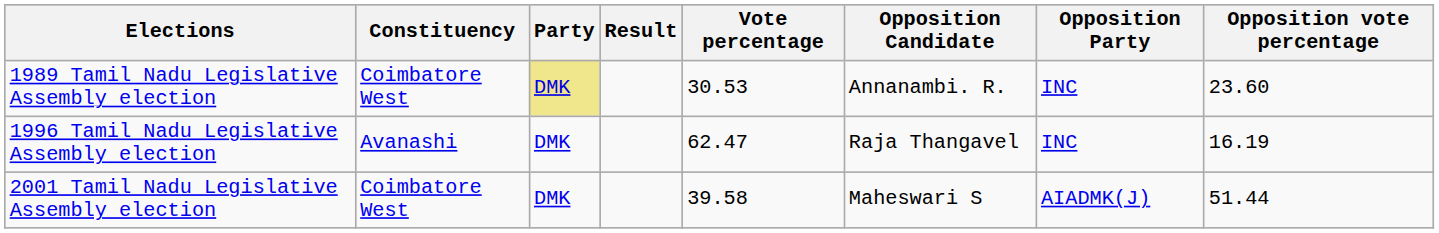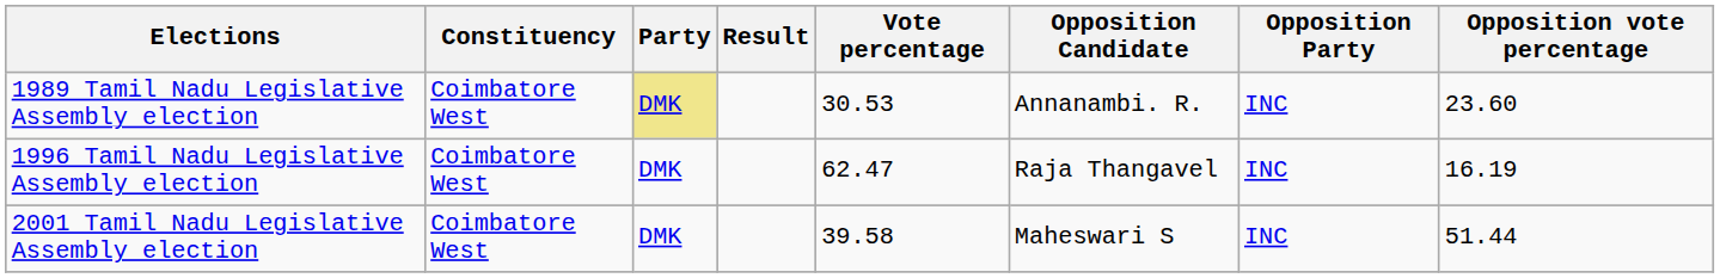 <table class="sortable wikitable"style="font-size: 95%">
 <tr>
 <th>Elections</th>
 <th>Constituency</th>
 <th>Party</th>
 <th>Result</th>
 <th>Vote percentage</th>
 <th>Opposition Candidate</th>
 <th>Opposition Party</th>
 <th>Opposition vote percentage</th>
 </tr>
 <tr>
 <td><a href='#'>1989 Tamil Nadu Legislative Assembly election</a></td>
 <td><a href='#'>Coimbatore West</a></td>
 <td style="background: khaki;"><a href='#'>DMK</a></td>
 <td></td>
 <td>30.53</td>
 <td>Annanambi. R.</td>
 <td><a href='#'>INC</a></td>
 <td>23.60</td>
 </tr>
 <tr>
 <td><a href='#'>1996 Tamil Nadu Legislative Assembly election</a></td>
-<td><a href='#'>Avanashi</a></td>
+<td><a href='#'>Coimbatore West</a></td>
 <td><a href='#'>DMK</a></td>
 <td></td>
 <td>62.47</td>
 <td>Raja Thangavel</td>
 <td><a href='#'>INC</a></td>
 <td>16.19</td>
 </tr>
 <tr>
 <td><a href='#'>2001 Tamil Nadu Legislative Assembly election</a></td>
 <td><a href='#'>Coimbatore West</a></td>
 <td><a href='#'>DMK</a></td>
 <td></td>
 <td>39.58</td>
 <td>Maheswari S</td>
-<td><a href='#'>AIADMK(J)</a></td>
+<td><a href='#'>INC</a></td>
 <td>51.44</td>
 </tr>
 </table>
